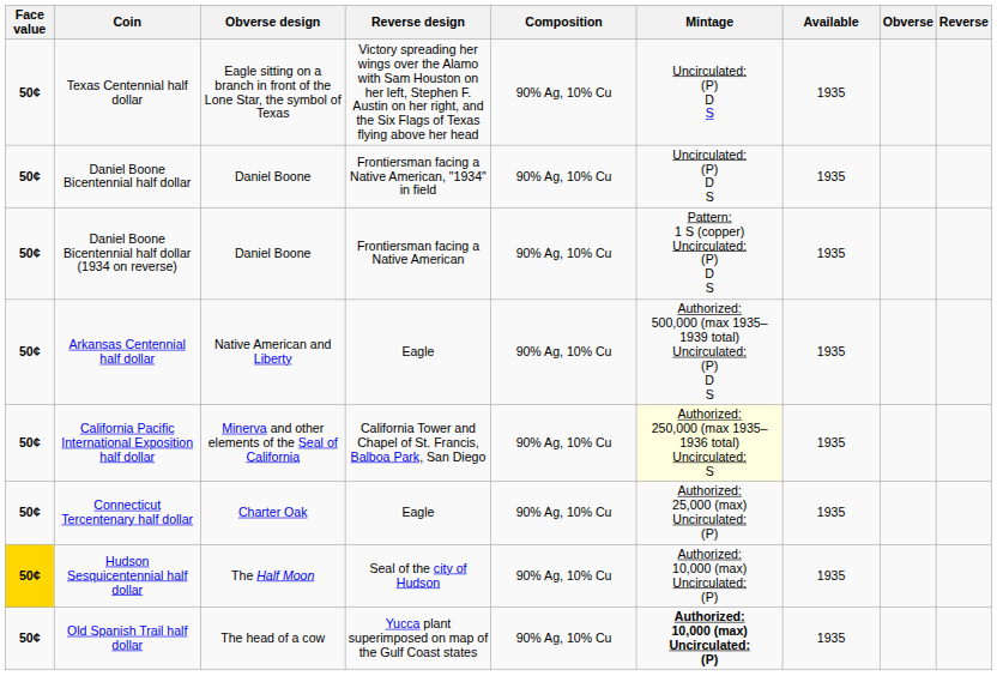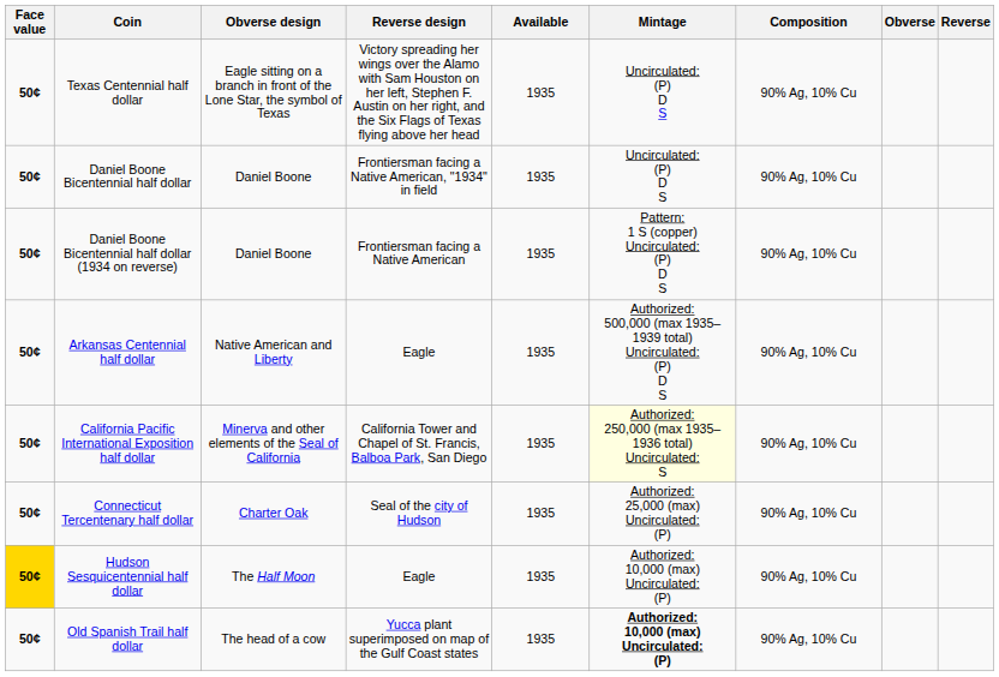 <table class="wikitable">
 <tr>
 <th width="5%">Face value</th>
 <th width="15%">Coin</th>
 <th width="15%">Obverse design</th>
 <th width="15%">Reverse design</th>
+<th width="10%">Available</th>
+<th width="15%">Mintage</th>
 <th width="15%">Composition</th>
-<th width="15%">Mintage</th>
-<th width="10%">Available</th>
 <th>Obverse</th>
 <th>Reverse</th>
 </tr>
 <tr>
 <td align="center"><strong>50¢</strong></td>
 <td align="center">Texas Centennial half dollar</td>
 <td align="center">Eagle sitting on a branch in front of the Lone Star, the symbol of Texas</td>
 <td align="center">Victory spreading her wings over the Alamo with Sam Houston on her left, Stephen F. Austin on her right, and the Six Flags of Texas flying above her head</td>
+<td align="center">1935</td>
+<td align="center"><u>Uncirculated:</u><br> (P) <br>  D <br>  <a href='#'>S</a></td>
 <td align="center">90% Ag, 10% Cu</td>
-<td align="center"><u>Uncirculated:</u><br> (P) <br>  D <br>  <a href='#'>S</a></td>
-<td align="center">1935</td>
 <td></td>
 <td></td>
 </tr>
 <tr>
 <td align="center"><strong>50¢</strong></td>
 <td align="center">Daniel Boone Bicentennial half dollar</td>
 <td align="center">Daniel Boone</td>
 <td align="center">Frontiersman facing a Native American, "1934" in field</td>
+<td align="center">1935</td>
+<td align="center"><u>Uncirculated:</u><br> (P)<br> D <br>  S</td>
 <td align="center">90% Ag, 10% Cu</td>
-<td align="center"><u>Uncirculated:</u><br> (P)<br> D <br>  S</td>
-<td align="center">1935</td>
 <td></td>
 <td></td>
 </tr>
 <tr>
 <td align="center"><strong>50¢</strong></td>
 <td align="center">Daniel Boone Bicentennial half dollar<br>(1934 on reverse)</td>
 <td align="center">Daniel Boone</td>
 <td align="center">Frontiersman facing a Native American</td>
+<td align="center">1935</td>
+<td align="center"><u>Pattern:</u><br>1 S (copper)<br><u>Uncirculated:</u><br> (P) <br>  D <br>  S</td>
 <td align="center">90% Ag, 10% Cu</td>
-<td align="center"><u>Pattern:</u><br>1 S (copper)<br><u>Uncirculated:</u><br> (P) <br>  D <br>  S</td>
-<td align="center">1935</td>
 <td></td>
 <td></td>
 </tr>
 <tr>
 <td align="center"><strong>50¢</strong></td>
 <td align="center"><a href='#'>Arkansas Centennial half dollar</a></td>
 <td align="center">Native American and <a href='#'>Liberty</a></td>
 <td align="center">Eagle</td>
+<td align="center">1935</td>
+<td align="center"><u>Authorized:</u><br>500,000 (max 1935–1939 total)<br><u>Uncirculated:</u><br> (P) <br>  D <br>  S</td>
 <td align="center">90% Ag, 10% Cu</td>
-<td align="center"><u>Authorized:</u><br>500,000 (max 1935–1939 total)<br><u>Uncirculated:</u><br> (P) <br>  D <br>  S</td>
-<td align="center">1935</td>
 <td></td>
 <td></td>
 </tr>
 <tr>
 <td align="center"><strong>50¢</strong></td>
 <td align="center"><a href='#'>California Pacific International Exposition half dollar</a></td>
 <td align="center"><a href='#'>Minerva</a> and other elements of the <a href='#'>Seal of California</a></td>
 <td align="center">California Tower and Chapel of St. Francis, <a href='#'>Balboa Park</a>, San Diego</td>
+<td align="center">1935</td>
+<td align="center" style="background: lightyellow;"><u>Authorized:</u><br>250,000 (max 1935–1936 total)<br><u>Uncirculated:</u><br> S</td>
 <td align="center">90% Ag, 10% Cu</td>
-<td align="center" style="background: lightyellow;"><u>Authorized:</u><br>250,000 (max 1935–1936 total)<br><u>Uncirculated:</u><br> S</td>
-<td align="center">1935</td>
 <td></td>
 <td></td>
 </tr>
 <tr>
 <td align="center"><strong>50¢</strong></td>
 <td align="center"><a href='#'>Connecticut Tercentenary half dollar</a></td>
 <td align="center"><a href='#'>Charter Oak</a></td>
-<td align="center">Eagle</td>
+<td align="center">Seal of the <a href='#'>city of Hudson</a></td>
+<td align="center">1935</td>
+<td align="center"><u>Authorized:</u><br>25,000 (max)<br><u>Uncirculated:</u><br> (P)</td>
 <td align="center">90% Ag, 10% Cu</td>
-<td align="center"><u>Authorized:</u><br>25,000 (max)<br><u>Uncirculated:</u><br> (P)</td>
-<td align="center">1935</td>
 <td></td>
 <td></td>
 </tr>
 <tr>
 <td align="center" style="background: gold;"><strong>50¢</strong></td>
 <td align="center"><a href='#'>Hudson Sesquicentennial half dollar</a></td>
 <td align="center">The <em><a href='#'>Half Moon</a></em></td>
-<td align="center">Seal of the <a href='#'>city of Hudson</a></td>
+<td align="center">Eagle</td>
+<td align="center">1935</td>
+<td align="center"><u>Authorized:</u><br>10,000 (max)<br><u>Uncirculated:</u><br> (P)</td>
 <td align="center">90% Ag, 10% Cu</td>
-<td align="center"><u>Authorized:</u><br>10,000 (max)<br><u>Uncirculated:</u><br> (P)</td>
-<td align="center">1935</td>
 <td></td>
 <td></td>
 </tr>
 <tr>
 <td align="center"><strong>50¢</strong></td>
 <td align="center"><a href='#'>Old Spanish Trail half dollar</a></td>
 <td align="center">The head of a cow</td>
 <td align="center"><a href='#'>Yucca</a> plant superimposed on map of the Gulf Coast states</td>
+<td align="center">1935</td>
+<td align="center"><strong><u>Authorized:</u><br>10,000 (max)<br><u>Uncirculated:</u><br> (P)</strong></td>
 <td align="center">90% Ag, 10% Cu</td>
-<td align="center"><strong><u>Authorized:</u><br>10,000 (max)<br><u>Uncirculated:</u><br> (P)</strong></td>
-<td align="center">1935</td>
 <td></td>
 <td></td>
 </tr>
 </table>
